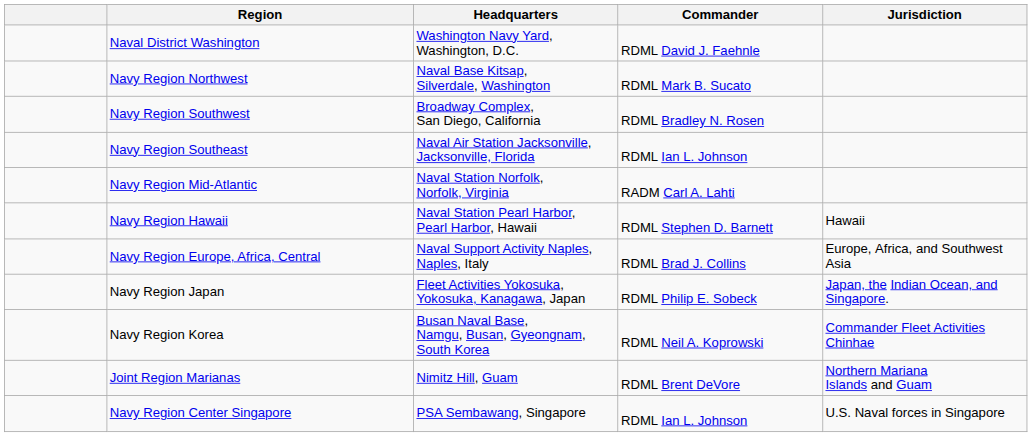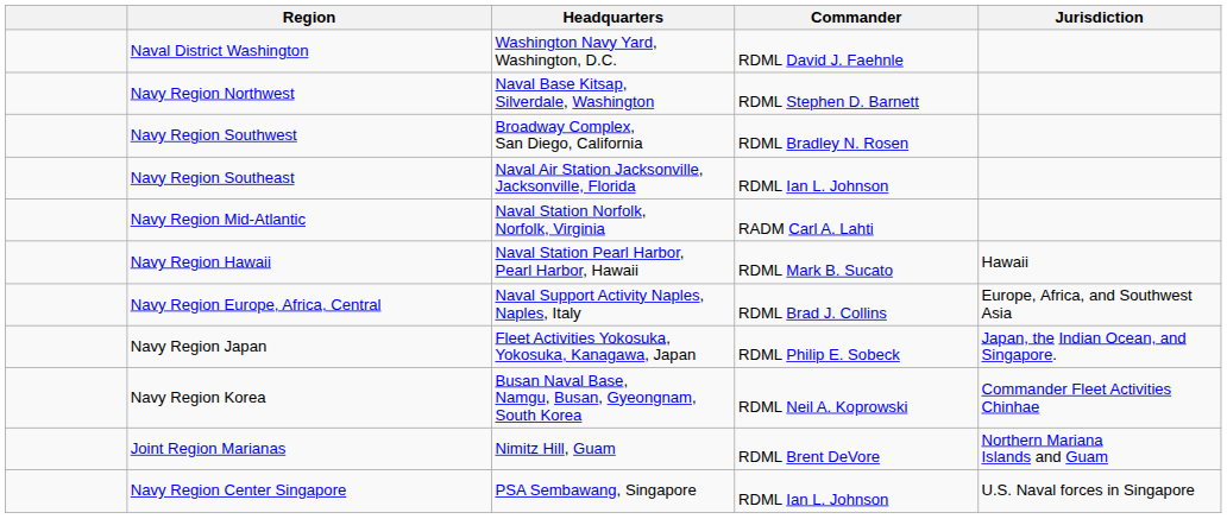 <table class="wikitable">
 <tr>
 <th></th>
 <th scope="col" style="width: 30%;">Region</th>
 <th scope="col" style="width: 20%;">Headquarters</th>
 <th scope="col" style="width: 20%;">Commander</th>
 <th scope="col" style="width: 20%;">Jurisdiction</th>
 </tr>
 <tr>
 <td></td>
 <td><a href='#'>Naval District Washington</a></td>
 <td><a href='#'>Washington Navy Yard</a>,<br>Washington, D.C.</td>
 <td><br>RDML <a href='#'>David J. Faehnle</a></td>
 <td></td>
 </tr>
 <tr>
 <td></td>
 <td><a href='#'>Navy Region Northwest</a></td>
 <td><a href='#'>Naval Base Kitsap</a>,<br><a href='#'>Silverdale</a>, <a href='#'>Washington</a></td>
-<td><br>RDML <a href='#'>Mark B. Sucato</a></td>
+<td><br>RDML <a href='#'>Stephen D. Barnett</a></td>
 <td></td>
 </tr>
 <tr>
 <td></td>
 <td><a href='#'>Navy Region Southwest</a></td>
 <td><a href='#'>Broadway Complex</a>,<br>San Diego, California</td>
 <td><br>RDML <a href='#'>Bradley N. Rosen</a></td>
 <td></td>
 </tr>
 <tr>
 <td></td>
 <td><a href='#'>Navy Region Southeast</a></td>
 <td><a href='#'>Naval Air Station Jacksonville</a>,<br><a href='#'>Jacksonville, Florida</a></td>
 <td><br>RDML <a href='#'>Ian L. Johnson</a></td>
 <td></td>
 </tr>
 <tr>
 <td></td>
 <td><a href='#'>Navy Region Mid-Atlantic</a></td>
 <td><a href='#'>Naval Station Norfolk</a>,<br><a href='#'>Norfolk, Virginia</a></td>
 <td><br>RADM <a href='#'>Carl A. Lahti</a></td>
 <td></td>
 </tr>
 <tr>
 <td></td>
 <td><a href='#'>Navy Region Hawaii</a></td>
 <td><a href='#'>Naval Station Pearl Harbor</a>,<br><a href='#'>Pearl Harbor</a>, Hawaii</td>
-<td><br>RDML <a href='#'>Stephen D. Barnett</a></td>
+<td><br>RDML <a href='#'>Mark B. Sucato</a></td>
 <td>Hawaii</td>
 </tr>
 <tr>
 <td></td>
 <td><a href='#'>Navy Region Europe, Africa, Central</a></td>
 <td><a href='#'>Naval Support Activity Naples</a>,<br><a href='#'>Naples</a>, Italy</td>
 <td><br>RDML <a href='#'>Brad J. Collins</a></td>
 <td>Europe, Africa, and Southwest Asia</td>
 </tr>
 <tr>
 <td></td>
 <td>Navy Region Japan<br></td>
 <td><a href='#'>Fleet Activities Yokosuka</a>,<br><a href='#'>Yokosuka, Kanagawa</a>, Japan</td>
 <td><br>RDML <a href='#'>Philip E. Sobeck</a></td>
 <td><a href='#'>Japan, the</a> <a href='#'>Indian Ocean, and Singapore</a>.</td>
 </tr>
 <tr>
 <td></td>
 <td>Navy Region Korea<br></td>
 <td><a href='#'>Busan Naval Base</a>,<br><a href='#'>Namgu</a>, <a href='#'>Busan</a>, <a href='#'>Gyeongnam</a>, <a href='#'>South Korea</a></td>
 <td><br>RDML <a href='#'>Neil A. Koprowski</a></td>
 <td><a href='#'>Commander Fleet Activities Chinhae</a></td>
 </tr>
 <tr>
 <td></td>
 <td><a href='#'>Joint Region Marianas</a><br></td>
 <td><a href='#'>Nimitz Hill</a>, <a href='#'>Guam</a></td>
 <td><br>RDML <a href='#'>Brent DeVore</a></td>
 <td><a href='#'>Northern Mariana Islands</a> and <a href='#'>Guam</a></td>
 </tr>
 <tr>
 <td></td>
 <td><a href='#'>Navy Region Center Singapore</a><br></td>
 <td><a href='#'>PSA Sembawang</a>, Singapore</td>
 <td><br>RDML <a href='#'>Ian L. Johnson</a></td>
 <td>U.S. Naval forces in Singapore</td>
 </tr>
 </table>
